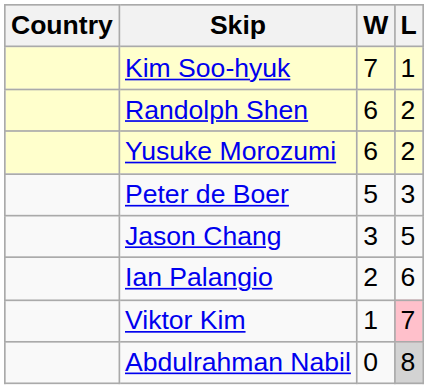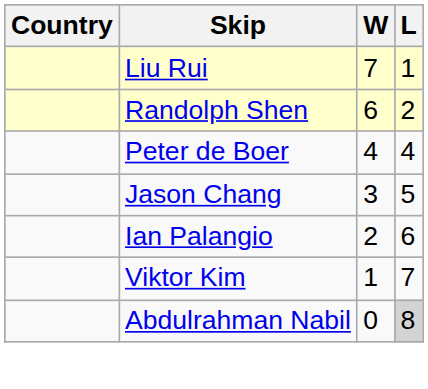 <table class=wikitable>
 <tr>
 <th>Country</th>
 <th>Skip</th>
 <th>W</th>
 <th>L</th>
 </tr>
 <tr style="background:#ffffcc">
 <td></td>
-<td><a href='#'>Kim Soo-hyuk</a></td>
+<td><a href='#'>Liu Rui</a></td>
 <td>7</td>
 <td>1</td>
 </tr>
 <tr style="background:#ffffcc">
 <td></td>
 <td><a href='#'>Randolph Shen</a></td>
 <td>6</td>
 <td>2</td>
 </tr>
-<tr style="background:#ffffcc">
-<td></td>
-<td><a href='#'>Yusuke Morozumi</a></td>
-<td>6</td>
-<td>2</td>
-</tr>
 <tr>
 <td></td>
 <td><a href='#'>Peter de Boer</a></td>
-<td>5</td>
-<td>3</td>
+<td>4</td>
+<td>4</td>
 </tr>
 <tr>
 <td></td>
 <td><a href='#'>Jason Chang</a></td>
 <td>3</td>
 <td>5</td>
 </tr>
 <tr>
 <td></td>
 <td><a href='#'>Ian Palangio</a></td>
 <td>2</td>
 <td>6</td>
 </tr>
 <tr>
 <td></td>
 <td><a href='#'>Viktor Kim</a></td>
 <td>1</td>
-<td style="background: pink;">7</td>
+<td>7</td>
 </tr>
 <tr>
 <td></td>
 <td><a href='#'>Abdulrahman Nabil</a></td>
 <td>0</td>
 <td style="background: lightgrey;">8</td>
 </tr>
 </table>
